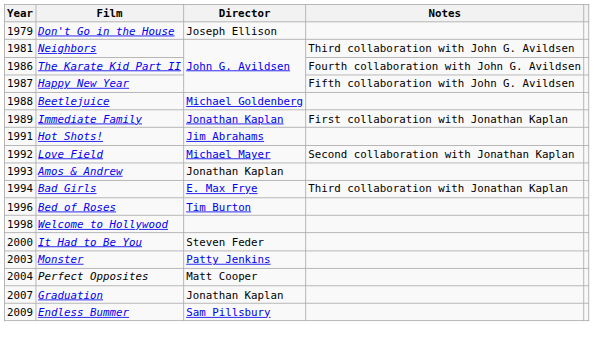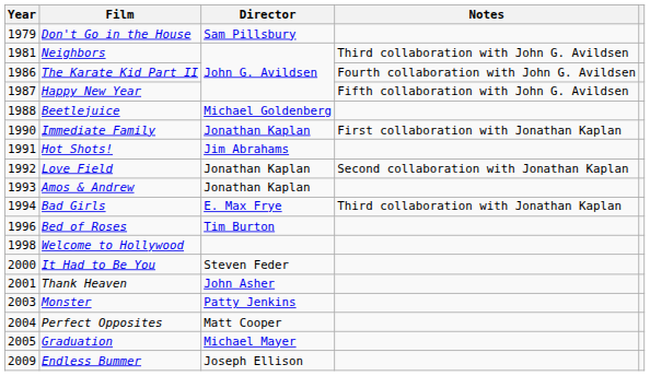 <table class="wikitable">
 <tr>
 <th>Year</th>
 <th>Film</th>
 <th>Director</th>
 <th>Notes</th>
 <th></th>
 </tr>
 <tr>
 <td>1979</td>
 <td><em><a href='#'>Don't Go in the House</a></em></td>
-<td>Joseph Ellison</td>
+<td><a href='#'>Sam Pillsbury</a></td>
 <td></td>
 <td></td>
 </tr>
 <tr>
 <td>1981</td>
 <td><em><a href='#'>Neighbors</a></em></td>
 <td rowspan=3><a href='#'>John G. Avildsen</a></td>
 <td>Third collaboration with John G. Avildsen</td>
 <td></td>
 </tr>
 <tr>
 <td>1986</td>
 <td><em><a href='#'>The Karate Kid Part II</a></em></td>
 <td>Fourth collaboration with John G. Avildsen</td>
 <td></td>
 </tr>
 <tr>
 <td>1987</td>
 <td><em><a href='#'>Happy New Year</a></em></td>
 <td>Fifth collaboration with John G. Avildsen</td>
 <td></td>
 </tr>
 <tr>
 <td>1988</td>
 <td><em><a href='#'>Beetlejuice</a></em></td>
 <td><a href='#'>Michael Goldenberg</a></td>
 <td></td>
 <td></td>
 </tr>
 <tr>
-<td>1989</td>
+<td>1990</td>
 <td><em><a href='#'>Immediate Family</a></em></td>
 <td><a href='#'>Jonathan Kaplan</a></td>
 <td>First collaboration with Jonathan Kaplan</td>
 <td></td>
 </tr>
 <tr>
 <td>1991</td>
 <td><em><a href='#'>Hot Shots!</a></em></td>
 <td><a href='#'>Jim Abrahams</a></td>
 <td></td>
 <td></td>
 </tr>
 <tr>
 <td>1992</td>
 <td><em><a href='#'>Love Field</a></em></td>
-<td><a href='#'>Michael Mayer</a></td>
+<td>Jonathan Kaplan</td>
 <td>Second collaboration with Jonathan Kaplan</td>
 <td></td>
 </tr>
 <tr>
 <td>1993</td>
 <td><em><a href='#'>Amos & Andrew</a></em></td>
 <td>Jonathan Kaplan</td>
 <td></td>
 <td></td>
 </tr>
 <tr>
 <td>1994</td>
 <td><em><a href='#'>Bad Girls</a></em></td>
 <td><a href='#'>E. Max Frye</a></td>
 <td>Third collaboration with Jonathan Kaplan</td>
 <td></td>
 </tr>
 <tr>
 <td>1996</td>
 <td><em><a href='#'>Bed of Roses</a></em></td>
 <td><a href='#'>Tim Burton</a></td>
 <td></td>
 <td></td>
 </tr>
 <tr>
 <td>1998</td>
 <td><em><a href='#'>Welcome to Hollywood</a></em></td>
 <td></td>
 <td></td>
 <td></td>
 </tr>
 <tr>
 <td>2000</td>
 <td><em><a href='#'>It Had to Be You</a></em></td>
 <td>Steven Feder</td>
 <td></td>
 <td></td>
 </tr>
 <tr>
+<td>2001</td>
+<td><em>Thank Heaven</em></td>
+<td><a href='#'>John Asher</a></td>
+<td></td>
+<td></td>
+</tr>
+<tr>
 <td>2003</td>
 <td><em><a href='#'>Monster</a></em></td>
 <td><a href='#'>Patty Jenkins</a></td>
 <td></td>
 <td></td>
 </tr>
 <tr>
 <td>2004</td>
 <td><em>Perfect Opposites</em></td>
 <td>Matt Cooper</td>
 <td></td>
 <td></td>
 </tr>
 <tr>
-<td>2007</td>
+<td>2005</td>
 <td><em><a href='#'>Graduation</a></em></td>
-<td>Jonathan Kaplan</td>
+<td><a href='#'>Michael Mayer</a></td>
 <td></td>
 <td></td>
 </tr>
 <tr>
 <td>2009</td>
 <td><em><a href='#'>Endless Bummer</a></em></td>
-<td><a href='#'>Sam Pillsbury</a></td>
+<td>Joseph Ellison</td>
 <td></td>
 <td></td>
 </tr>
 </table>
